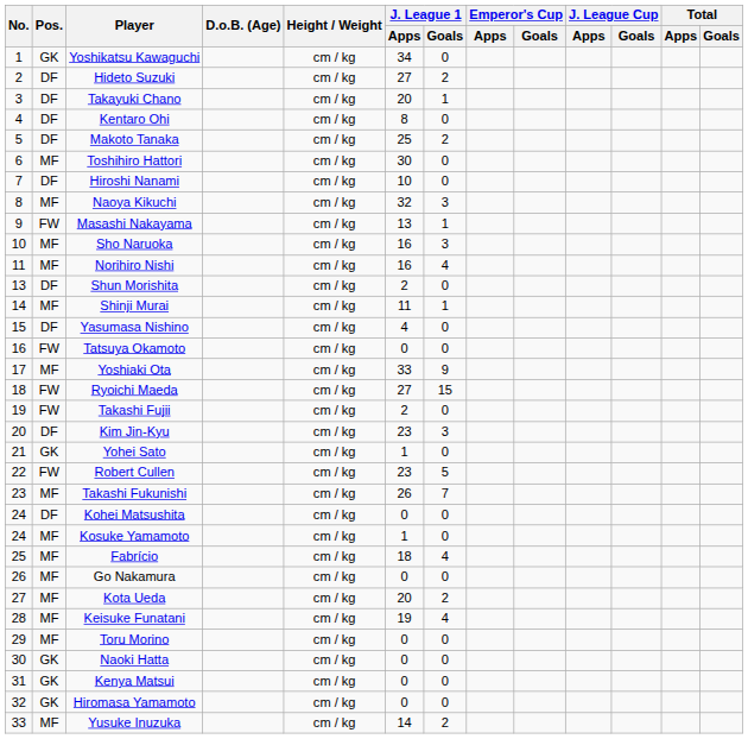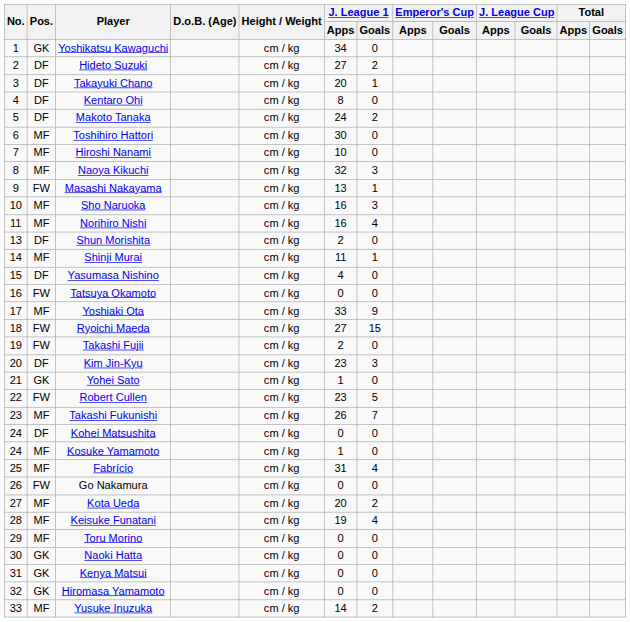 <table class="wikitable" style="text-align:center;">
 <tr>
 <th rowspan="2">No.</th>
 <th rowspan="2">Pos.</th>
 <th rowspan="2">Player</th>
 <th rowspan="2">D.o.B. (Age)</th>
 <th rowspan="2">Height / Weight</th>
 <th colspan="2"><a href='#'>J. League 1</a></th>
 <th colspan="2"><a href='#'>Emperor's Cup</a></th>
 <th colspan="2"><a href='#'>J. League Cup</a></th>
 <th colspan="2">Total</th>
 </tr>
 <tr>
 <th>Apps</th>
 <th>Goals</th>
 <th>Apps</th>
 <th>Goals</th>
 <th>Apps</th>
 <th>Goals</th>
 <th>Apps</th>
 <th>Goals</th>
 </tr>
 <tr>
 <td>1</td>
 <td>GK</td>
 <td><a href='#'>Yoshikatsu Kawaguchi</a></td>
 <td></td>
 <td>cm / kg</td>
 <td>34</td>
 <td>0</td>
 <td></td>
 <td></td>
 <td></td>
 <td></td>
 <td></td>
 <td></td>
 </tr>
 <tr>
 <td>2</td>
 <td>DF</td>
 <td><a href='#'>Hideto Suzuki</a></td>
 <td></td>
 <td>cm / kg</td>
 <td>27</td>
 <td>2</td>
 <td></td>
 <td></td>
 <td></td>
 <td></td>
 <td></td>
 <td></td>
 </tr>
 <tr>
 <td>3</td>
 <td>DF</td>
 <td><a href='#'>Takayuki Chano</a></td>
 <td></td>
 <td>cm / kg</td>
 <td>20</td>
 <td>1</td>
 <td></td>
 <td></td>
 <td></td>
 <td></td>
 <td></td>
 <td></td>
 </tr>
 <tr>
 <td>4</td>
 <td>DF</td>
 <td><a href='#'>Kentaro Ohi</a></td>
 <td></td>
 <td>cm / kg</td>
 <td>8</td>
 <td>0</td>
 <td></td>
 <td></td>
 <td></td>
 <td></td>
 <td></td>
 <td></td>
 </tr>
 <tr>
 <td>5</td>
 <td>DF</td>
 <td><a href='#'>Makoto Tanaka</a></td>
 <td></td>
 <td>cm / kg</td>
-<td>25</td>
+<td>24</td>
 <td>2</td>
 <td></td>
 <td></td>
 <td></td>
 <td></td>
 <td></td>
 <td></td>
 </tr>
 <tr>
 <td>6</td>
 <td>MF</td>
 <td><a href='#'>Toshihiro Hattori</a></td>
 <td></td>
 <td>cm / kg</td>
 <td>30</td>
 <td>0</td>
 <td></td>
 <td></td>
 <td></td>
 <td></td>
 <td></td>
 <td></td>
 </tr>
 <tr>
 <td>7</td>
-<td>DF</td>
+<td>MF</td>
 <td><a href='#'>Hiroshi Nanami</a></td>
 <td></td>
 <td>cm / kg</td>
 <td>10</td>
 <td>0</td>
 <td></td>
 <td></td>
 <td></td>
 <td></td>
 <td></td>
 <td></td>
 </tr>
 <tr>
 <td>8</td>
 <td>MF</td>
 <td><a href='#'>Naoya Kikuchi</a></td>
 <td></td>
 <td>cm / kg</td>
 <td>32</td>
 <td>3</td>
 <td></td>
 <td></td>
 <td></td>
 <td></td>
 <td></td>
 <td></td>
 </tr>
 <tr>
 <td>9</td>
 <td>FW</td>
 <td><a href='#'>Masashi Nakayama</a></td>
 <td></td>
 <td>cm / kg</td>
 <td>13</td>
 <td>1</td>
 <td></td>
 <td></td>
 <td></td>
 <td></td>
 <td></td>
 <td></td>
 </tr>
 <tr>
 <td>10</td>
 <td>MF</td>
 <td><a href='#'>Sho Naruoka</a></td>
 <td></td>
 <td>cm / kg</td>
 <td>16</td>
 <td>3</td>
 <td></td>
 <td></td>
 <td></td>
 <td></td>
 <td></td>
 <td></td>
 </tr>
 <tr>
 <td>11</td>
 <td>MF</td>
 <td><a href='#'>Norihiro Nishi</a></td>
 <td></td>
 <td>cm / kg</td>
 <td>16</td>
 <td>4</td>
 <td></td>
 <td></td>
 <td></td>
 <td></td>
 <td></td>
 <td></td>
 </tr>
 <tr>
 <td>13</td>
 <td>DF</td>
 <td><a href='#'>Shun Morishita</a></td>
 <td></td>
 <td>cm / kg</td>
 <td>2</td>
 <td>0</td>
 <td></td>
 <td></td>
 <td></td>
 <td></td>
 <td></td>
 <td></td>
 </tr>
 <tr>
 <td>14</td>
 <td>MF</td>
 <td><a href='#'>Shinji Murai</a></td>
 <td></td>
 <td>cm / kg</td>
 <td>11</td>
 <td>1</td>
 <td></td>
 <td></td>
 <td></td>
 <td></td>
 <td></td>
 <td></td>
 </tr>
 <tr>
 <td>15</td>
 <td>DF</td>
 <td><a href='#'>Yasumasa Nishino</a></td>
 <td></td>
 <td>cm / kg</td>
 <td>4</td>
 <td>0</td>
 <td></td>
 <td></td>
 <td></td>
 <td></td>
 <td></td>
 <td></td>
 </tr>
 <tr>
 <td>16</td>
 <td>FW</td>
 <td><a href='#'>Tatsuya Okamoto</a></td>
 <td></td>
 <td>cm / kg</td>
 <td>0</td>
 <td>0</td>
 <td></td>
 <td></td>
 <td></td>
 <td></td>
 <td></td>
 <td></td>
 </tr>
 <tr>
 <td>17</td>
 <td>MF</td>
 <td><a href='#'>Yoshiaki Ota</a></td>
 <td></td>
 <td>cm / kg</td>
 <td>33</td>
 <td>9</td>
 <td></td>
 <td></td>
 <td></td>
 <td></td>
 <td></td>
 <td></td>
 </tr>
 <tr>
 <td>18</td>
 <td>FW</td>
 <td><a href='#'>Ryoichi Maeda</a></td>
 <td></td>
 <td>cm / kg</td>
 <td>27</td>
 <td>15</td>
 <td></td>
 <td></td>
 <td></td>
 <td></td>
 <td></td>
 <td></td>
 </tr>
 <tr>
 <td>19</td>
 <td>FW</td>
 <td><a href='#'>Takashi Fujii</a></td>
 <td></td>
 <td>cm / kg</td>
 <td>2</td>
 <td>0</td>
 <td></td>
 <td></td>
 <td></td>
 <td></td>
 <td></td>
 <td></td>
 </tr>
 <tr>
 <td>20</td>
 <td>DF</td>
 <td><a href='#'>Kim Jin-Kyu</a></td>
 <td></td>
 <td>cm / kg</td>
 <td>23</td>
 <td>3</td>
 <td></td>
 <td></td>
 <td></td>
 <td></td>
 <td></td>
 <td></td>
 </tr>
 <tr>
 <td>21</td>
 <td>GK</td>
 <td><a href='#'>Yohei Sato</a></td>
 <td></td>
 <td>cm / kg</td>
 <td>1</td>
 <td>0</td>
 <td></td>
 <td></td>
 <td></td>
 <td></td>
 <td></td>
 <td></td>
 </tr>
 <tr>
 <td>22</td>
 <td>FW</td>
 <td><a href='#'>Robert Cullen</a></td>
 <td></td>
 <td>cm / kg</td>
 <td>23</td>
 <td>5</td>
 <td></td>
 <td></td>
 <td></td>
 <td></td>
 <td></td>
 <td></td>
 </tr>
 <tr>
 <td>23</td>
 <td>MF</td>
 <td><a href='#'>Takashi Fukunishi</a></td>
 <td></td>
 <td>cm / kg</td>
 <td>26</td>
 <td>7</td>
 <td></td>
 <td></td>
 <td></td>
 <td></td>
 <td></td>
 <td></td>
 </tr>
 <tr>
 <td>24</td>
 <td>DF</td>
 <td><a href='#'>Kohei Matsushita</a></td>
 <td></td>
 <td>cm / kg</td>
 <td>0</td>
 <td>0</td>
 <td></td>
 <td></td>
 <td></td>
 <td></td>
 <td></td>
 <td></td>
 </tr>
 <tr>
 <td>24</td>
 <td>MF</td>
 <td><a href='#'>Kosuke Yamamoto</a></td>
 <td></td>
 <td>cm / kg</td>
 <td>1</td>
 <td>0</td>
 <td></td>
 <td></td>
 <td></td>
 <td></td>
 <td></td>
 <td></td>
 </tr>
 <tr>
 <td>25</td>
 <td>MF</td>
 <td><a href='#'>Fabrício</a></td>
 <td></td>
 <td>cm / kg</td>
-<td>18</td>
+<td>31</td>
 <td>4</td>
 <td></td>
 <td></td>
 <td></td>
 <td></td>
 <td></td>
 <td></td>
 </tr>
 <tr>
 <td>26</td>
-<td>MF</td>
+<td>FW</td>
 <td>Go Nakamura</td>
 <td></td>
 <td>cm / kg</td>
 <td>0</td>
 <td>0</td>
 <td></td>
 <td></td>
 <td></td>
 <td></td>
 <td></td>
 <td></td>
 </tr>
 <tr>
 <td>27</td>
 <td>MF</td>
 <td><a href='#'>Kota Ueda</a></td>
 <td></td>
 <td>cm / kg</td>
 <td>20</td>
 <td>2</td>
 <td></td>
 <td></td>
 <td></td>
 <td></td>
 <td></td>
 <td></td>
 </tr>
 <tr>
 <td>28</td>
 <td>MF</td>
 <td><a href='#'>Keisuke Funatani</a></td>
 <td></td>
 <td>cm / kg</td>
 <td>19</td>
 <td>4</td>
 <td></td>
 <td></td>
 <td></td>
 <td></td>
 <td></td>
 <td></td>
 </tr>
 <tr>
 <td>29</td>
 <td>MF</td>
 <td><a href='#'>Toru Morino</a></td>
 <td></td>
 <td>cm / kg</td>
 <td>0</td>
 <td>0</td>
 <td></td>
 <td></td>
 <td></td>
 <td></td>
 <td></td>
 <td></td>
 </tr>
 <tr>
 <td>30</td>
 <td>GK</td>
 <td><a href='#'>Naoki Hatta</a></td>
 <td></td>
 <td>cm / kg</td>
 <td>0</td>
 <td>0</td>
 <td></td>
 <td></td>
 <td></td>
 <td></td>
 <td></td>
 <td></td>
 </tr>
 <tr>
 <td>31</td>
 <td>GK</td>
 <td><a href='#'>Kenya Matsui</a></td>
 <td></td>
 <td>cm / kg</td>
 <td>0</td>
 <td>0</td>
 <td></td>
 <td></td>
 <td></td>
 <td></td>
 <td></td>
 <td></td>
 </tr>
 <tr>
 <td>32</td>
 <td>GK</td>
 <td><a href='#'>Hiromasa Yamamoto</a></td>
 <td></td>
 <td>cm / kg</td>
 <td>0</td>
 <td>0</td>
 <td></td>
 <td></td>
 <td></td>
 <td></td>
 <td></td>
 <td></td>
 </tr>
 <tr>
 <td>33</td>
 <td>MF</td>
 <td><a href='#'>Yusuke Inuzuka</a></td>
 <td></td>
 <td>cm / kg</td>
 <td>14</td>
 <td>2</td>
 <td></td>
 <td></td>
 <td></td>
 <td></td>
 <td></td>
 <td></td>
 </tr>
 </table>
